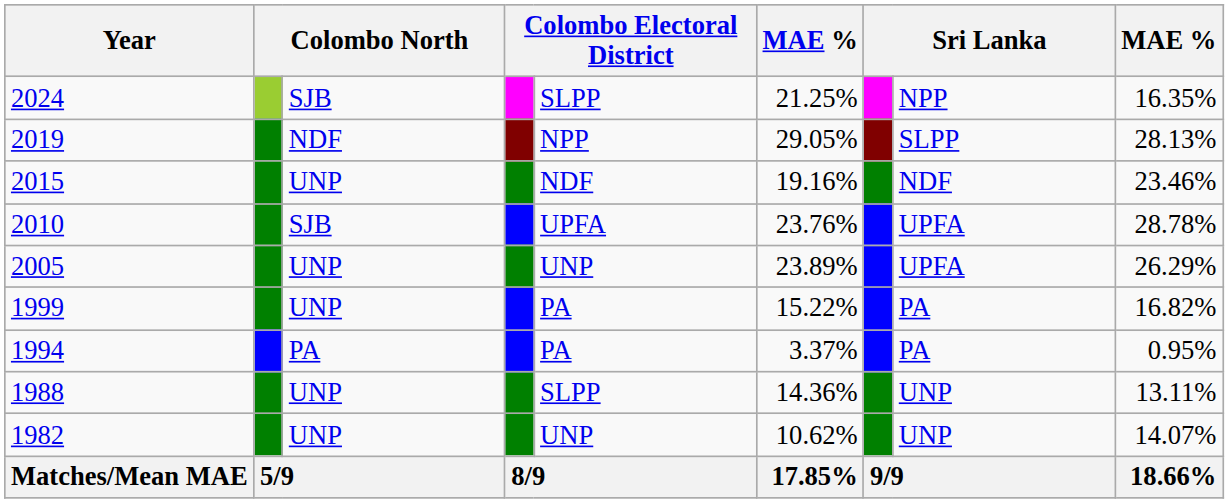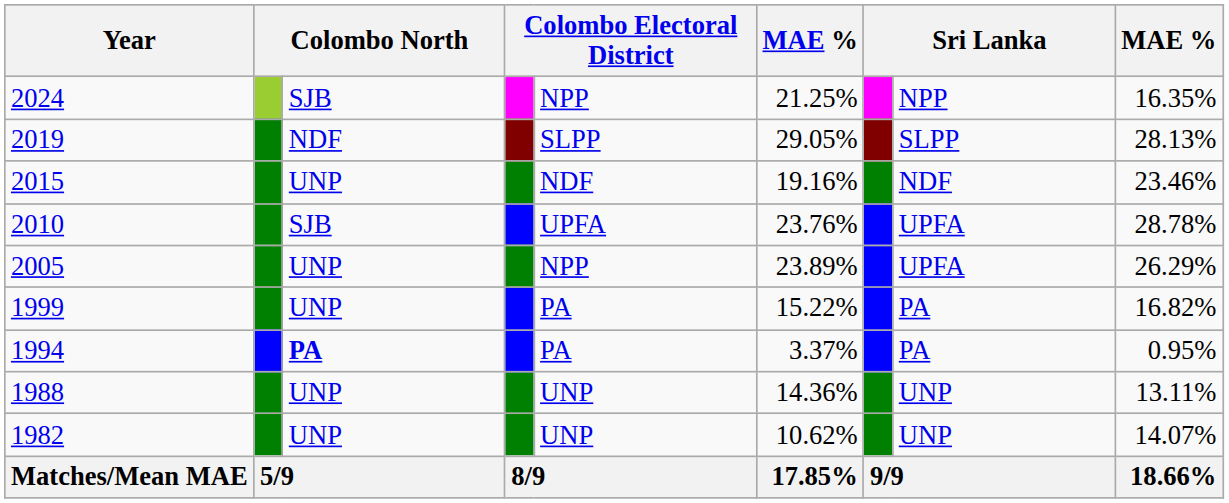 <table class="wikitable">
 <tr>
 <th>Year</th>
 <th colspan="2" width="144px">Colombo North</th>
 <th colspan="2" width="144px"><a href='#'>Colombo Electoral District</a></th>
 <th><a href='#'>MAE</a> %</th>
 <th colspan="2" width="144px">Sri Lanka</th>
 <th>MAE %</th>
 </tr>
 <tr>
 <td><a href='#'>2024</a></td>
 <td style="background-color:yellowgreen;" width="10px"></td>
 <td style="text-align:left;"><a href='#'>SJB</a></td>
 <td style="background-color:magenta;" width="10px"></td>
-<td style="text-align:left;"><a href='#'>SLPP</a></td>
+<td style="text-align:left;"><a href='#'>NPP</a></td>
 <td style="text-align:right;">21.25%</td>
 <td style="background-color:magenta;" width="10px"></td>
 <td style="text-align:left;"><a href='#'>NPP</a></td>
 <td style="text-align:right;">16.35%</td>
 </tr>
 <tr>
 <td><a href='#'>2019</a></td>
 <td style="background-color:green;" width="10px"></td>
 <td style="text-align:left;"><a href='#'>NDF</a></td>
 <td style="background-color:maroon;" width="10px"></td>
-<td style="text-align:left;"><a href='#'>NPP</a></td>
+<td style="text-align:left;"><a href='#'>SLPP</a></td>
 <td style="text-align:right;">29.05%</td>
 <td style="background-color:maroon;" width="10px"></td>
 <td style="text-align:left;"><a href='#'>SLPP</a></td>
 <td style="text-align:right;">28.13%</td>
 </tr>
 <tr>
 <td><a href='#'>2015</a></td>
 <td style="background-color:green;" width="10px"></td>
 <td style="text-align:left;"><a href='#'>UNP</a></td>
 <td style="background-color:green;" width="10px"></td>
 <td style="text-align:left;"><a href='#'>NDF</a></td>
 <td style="text-align:right;">19.16%</td>
 <td style="background-color:green;" width="10px"></td>
 <td style="text-align:left;"><a href='#'>NDF</a></td>
 <td style="text-align:right;">23.46%</td>
 </tr>
 <tr>
 <td><a href='#'>2010</a></td>
 <td style="background-color:green;" width="10px"></td>
 <td style="text-align:left;"><a href='#'>SJB</a></td>
 <td style="background-color:blue;" width="10px"></td>
 <td style="text-align:left;"><a href='#'>UPFA</a></td>
 <td style="text-align:right;">23.76%</td>
 <td style="background-color:blue;" width="10px"></td>
 <td style="text-align:left;"><a href='#'>UPFA</a></td>
 <td style="text-align:right;">28.78%</td>
 </tr>
 <tr>
 <td><a href='#'>2005</a></td>
 <td style="background-color:green;" width="10px"></td>
 <td style="text-align:left;"><a href='#'>UNP</a></td>
 <td style="background-color:green;" width="10px"></td>
-<td style="text-align:left;"><a href='#'>UNP</a></td>
+<td style="text-align:left;"><a href='#'>NPP</a></td>
 <td style="text-align:right;">23.89%</td>
 <td style="background-color:blue;" width="10px"></td>
 <td style="text-align:left;"><a href='#'>UPFA</a></td>
 <td style="text-align:right;">26.29%</td>
 </tr>
 <tr>
 <td><a href='#'>1999</a></td>
 <td style="background-color:green;" width="10px"></td>
 <td style="text-align:left;"><a href='#'>UNP</a></td>
 <td style="background-color:blue;" width="10px"></td>
 <td style="text-align:left;"><a href='#'>PA</a></td>
 <td style="text-align:right;">15.22%</td>
 <td style="background-color:blue;" width="10px"></td>
 <td style="text-align:left;"><a href='#'>PA</a></td>
 <td style="text-align:right;">16.82%</td>
 </tr>
 <tr>
 <td><a href='#'>1994</a></td>
 <td style="background-color:blue;" width="10px"></td>
-<td style="text-align:left;"><a href='#'>PA</a></td>
+<td style="text-align:left;"><strong><a href='#'>PA</a></strong></td>
 <td style="background-color:blue;" width="10px"></td>
 <td style="text-align:left;"><a href='#'>PA</a></td>
 <td style="text-align:right;">3.37%</td>
 <td style="background-color:blue;" width="10px"></td>
 <td style="text-align:left;"><a href='#'>PA</a></td>
 <td style="text-align:right;">0.95%</td>
 </tr>
 <tr>
 <td><a href='#'>1988</a></td>
 <td style="background-color:green;" width="10px"></td>
 <td style="text-align:left;"><a href='#'>UNP</a></td>
 <td style="background-color:green;" width="10px"></td>
-<td style="text-align:left;"><a href='#'>SLPP</a></td>
+<td style="text-align:left;"><a href='#'>UNP</a></td>
 <td style="text-align:right;">14.36%</td>
 <td style="background-color:green;" width="10px"></td>
 <td style="text-align:left;"><a href='#'>UNP</a></td>
 <td style="text-align:right;">13.11%</td>
 </tr>
 <tr>
 <td><a href='#'>1982</a></td>
 <td style="background-color:green;" width="10px"></td>
 <td style="text-align:left;"><a href='#'>UNP</a></td>
 <td style="background-color:green;" width="10px"></td>
 <td style="text-align:left;"><a href='#'>UNP</a></td>
 <td style="text-align:right;">10.62%</td>
 <td style="background-color:green;" width="10px"></td>
 <td style="text-align:left;"><a href='#'>UNP</a></td>
 <td style="text-align:right;">14.07%</td>
 </tr>
 <tr>
 <th>Matches/Mean MAE</th>
 <th style="text-align:left;"colspan="2" width="144px">5/9</th>
 <th style="text-align:left;"colspan="2" width="144px">8/9</th>
 <th style="text-align:right;">17.85%</th>
 <th style="text-align:left;"colspan="2" width="144px">9/9</th>
 <th style="text-align:right;">18.66%</th>
 </tr>
 </table>
